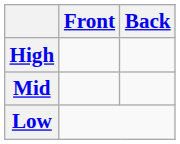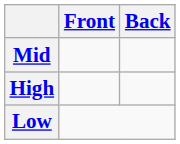 <table class="wikitable" style="text-align: center;">
 <tr>
 <th></th>
 <th><a href='#'>Front</a></th>
 <th><a href='#'>Back</a></th>
 </tr>
 <tr>
-<th><a href='#'>High</a></th>
+<th><a href='#'>Mid</a></th>
 <td>  </td>
 <td>  </td>
 </tr>
 <tr>
-<th><a href='#'>Mid</a></th>
+<th><a href='#'>High</a></th>
 <td>  </td>
 <td>  </td>
 </tr>
 <tr>
 <th><a href='#'>Low</a></th>
 <td colspan=2>  </td>
 </tr>
 </table>
